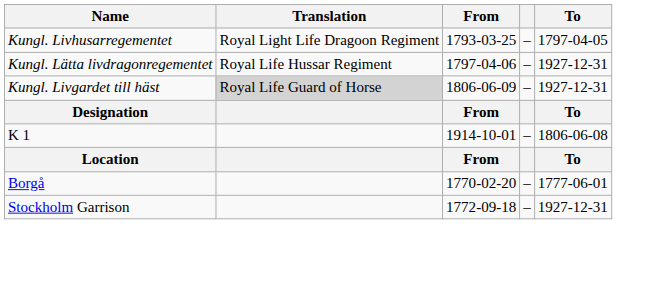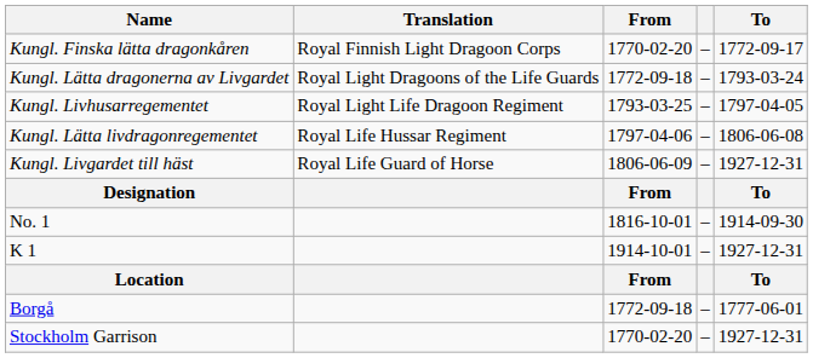 <table class="wikitable">
 <tr>
 <th style="font-weight:bold;">Name</th>
 <th style="font-weight:bold;">Translation</th>
 <th style="text-align: center; font-weight:bold;">From</th>
 <th></th>
 <th style="text-align: center; font-weight:bold;">To</th>
+</tr>
+<tr>
+<td style="font-style:italic;">Kungl. Finska lätta dragonkåren</td>
+<td>Royal Finnish Light Dragoon Corps</td>
+<td>1770-02-20</td>
+<td>–</td>
+<td>1772-09-17</td>
+</tr>
+<tr>
+<td style="font-style:italic;">Kungl. Lätta dragonerna av Livgardet</td>
+<td>Royal Light Dragoons of the Life Guards</td>
+<td>1772-09-18</td>
+<td>–</td>
+<td>1793-03-24</td>
 </tr>
 <tr>
 <td style="font-style:italic;">Kungl. Livhusarregementet</td>
 <td>Royal Light Life Dragoon Regiment</td>
 <td>1793-03-25</td>
 <td>–</td>
 <td>1797-04-05</td>
 </tr>
 <tr>
 <td style="font-style:italic;">Kungl. Lätta livdragonregementet</td>
 <td>Royal Life Hussar Regiment</td>
 <td>1797-04-06</td>
 <td>–</td>
-<td style="text-align: center;">1927-12-31</td>
+<td>1806-06-08</td>
 </tr>
 <tr>
 <td style="font-style:italic;">Kungl. Livgardet till häst</td>
-<td style="background: lightgrey;">Royal Life Guard of Horse</td>
+<td>Royal Life Guard of Horse</td>
 <td>1806-06-09</td>
 <td>–</td>
 <td>1927-12-31</td>
 </tr>
 <tr>
 <th style="font-weight:bold;">Designation</th>
 <th style="font-weight:bold;"></th>
 <th style="text-align: center; font-weight:bold;">From</th>
 <th></th>
 <th style="text-align: center; font-weight:bold;">To</th>
 </tr>
 <tr>
+<td>No. 1</td>
+<td></td>
+<td style="text-align: center;">1816-10-01</td>
+<td style="text-align: center;">–</td>
+<td style="text-align: center;">1914-09-30</td>
+</tr>
+<tr>
 <td>K 1</td>
 <td></td>
 <td style="text-align: center;">1914-10-01</td>
 <td style="text-align: center;">–</td>
-<td>1806-06-08</td>
+<td style="text-align: center;">1927-12-31</td>
 </tr>
 <tr>
 <th style="font-weight:bold;">Location</th>
 <th style="font-weight:bold;"></th>
 <th style="text-align: center; font-weight:bold;">From</th>
 <th></th>
 <th style="text-align: center; font-weight:bold;">To</th>
 </tr>
 <tr>
 <td><a href='#'>Borgå</a></td>
 <td></td>
-<td style="text-align: center;">1770-02-20</td>
+<td style="text-align: center;">1772-09-18</td>
 <td style="text-align: center;">–</td>
 <td style="text-align: center;">1777-06-01</td>
 </tr>
 <tr>
 <td><a href='#'>Stockholm</a> Garrison</td>
 <td></td>
-<td style="text-align: center;">1772-09-18</td>
+<td style="text-align: center;">1770-02-20</td>
 <td style="text-align: center;">–</td>
 <td style="text-align: center;">1927-12-31</td>
 </tr>
 </table>
